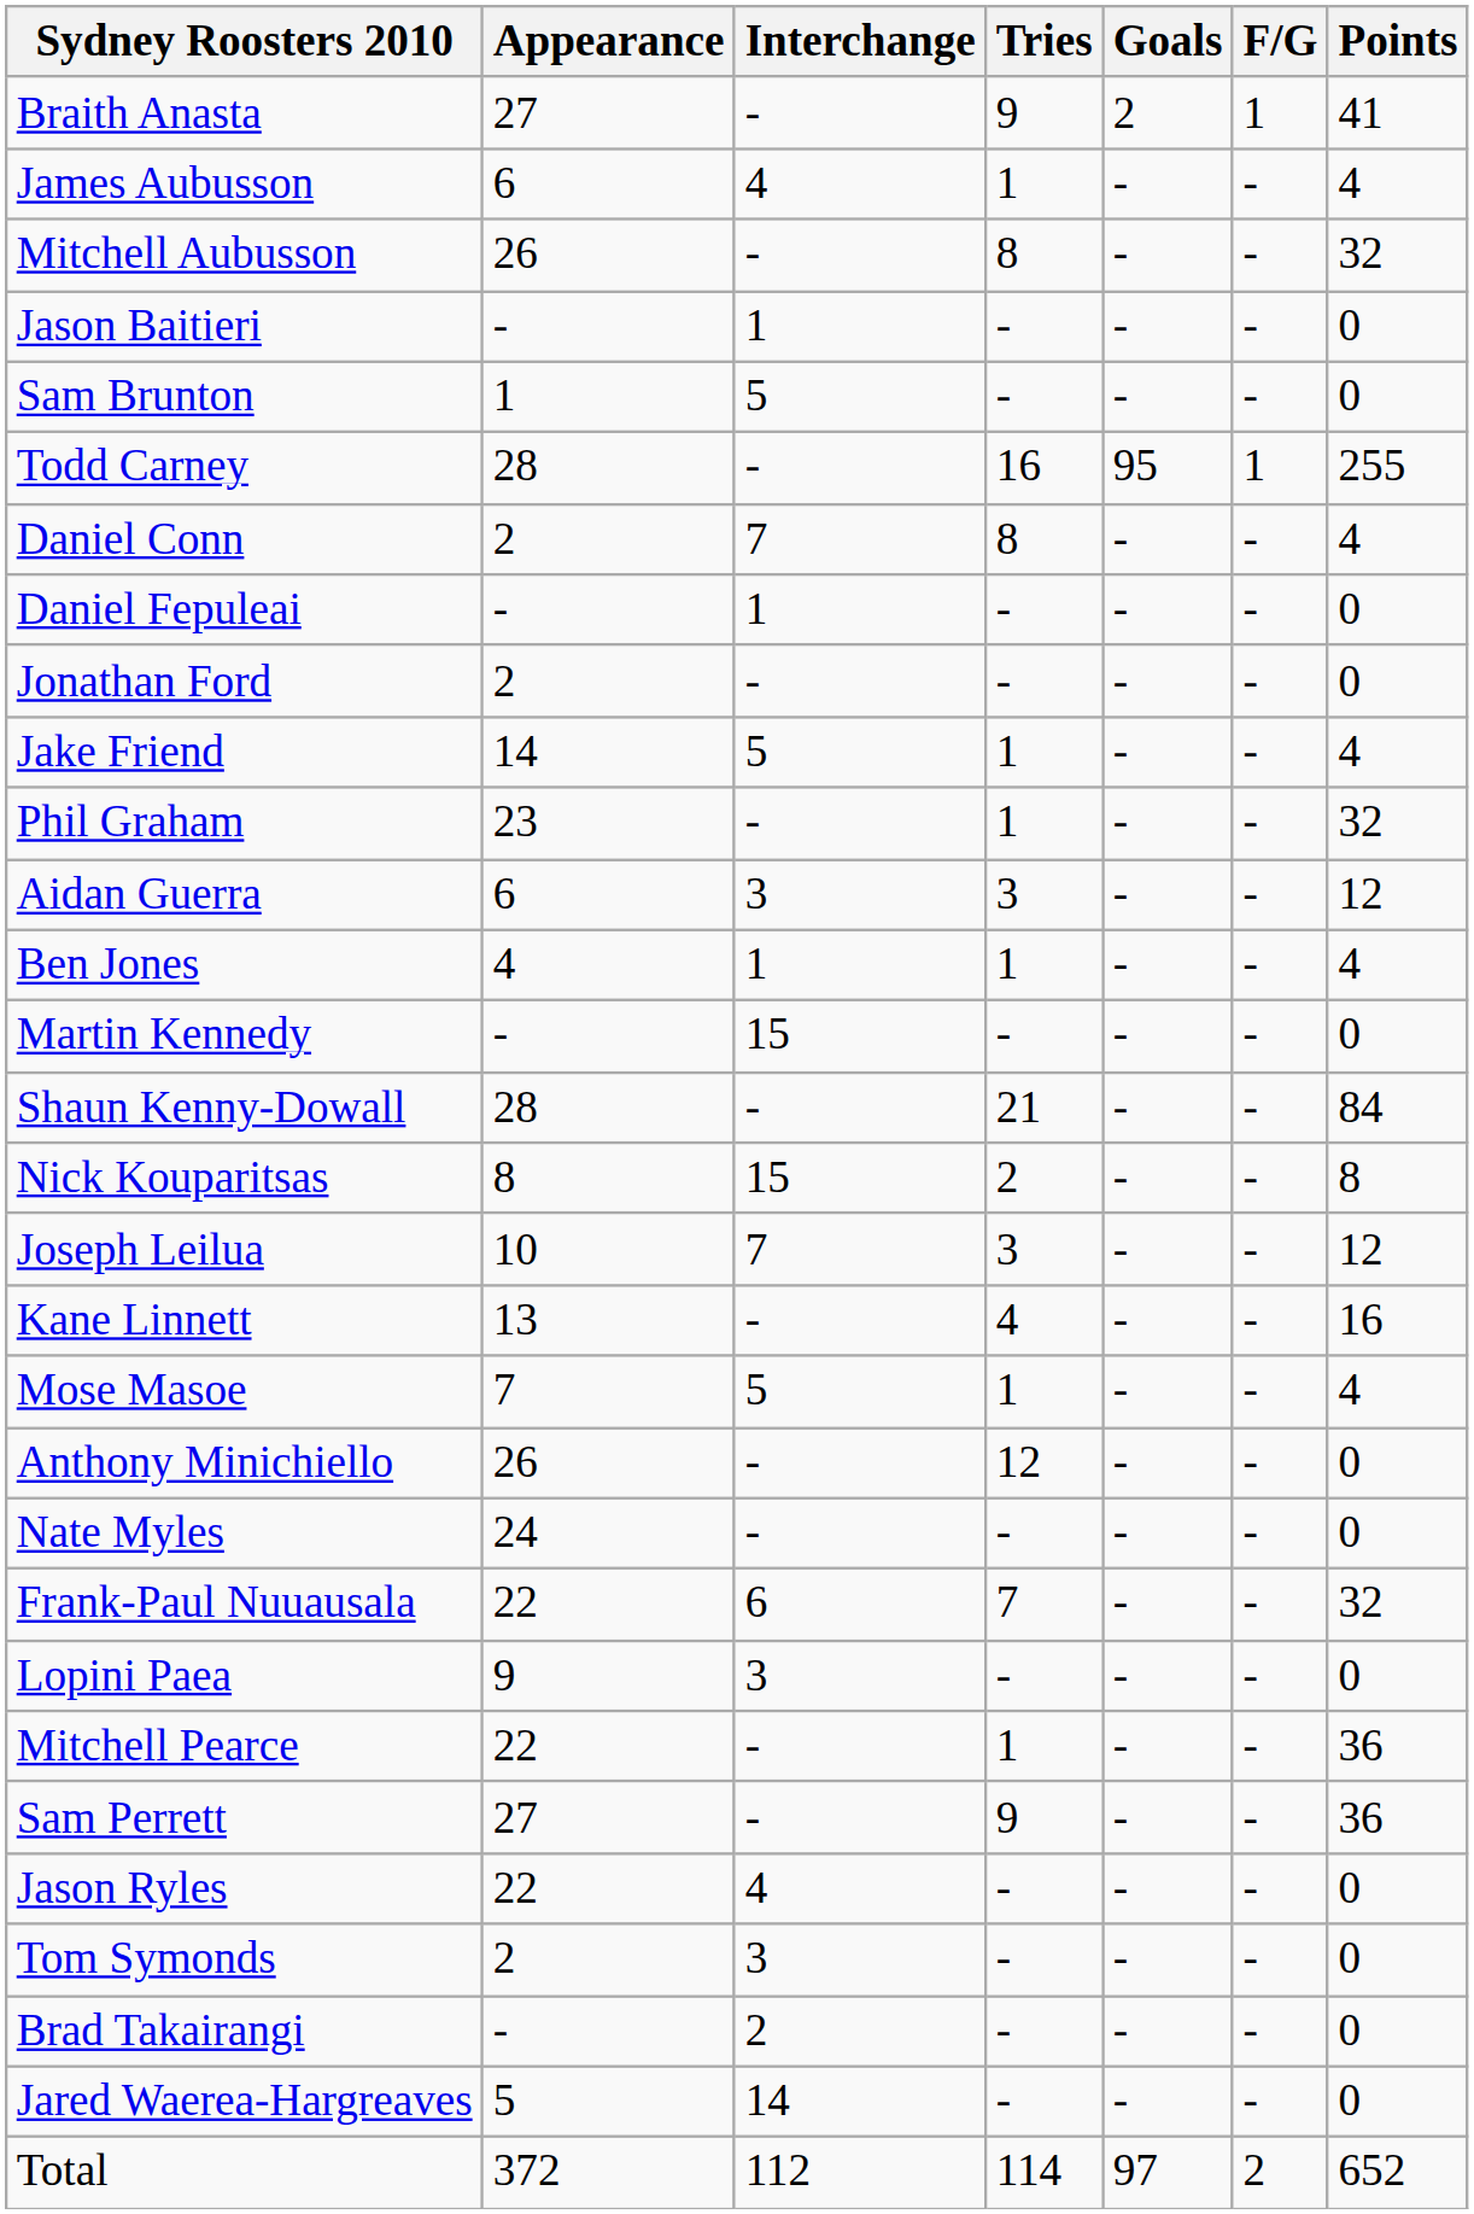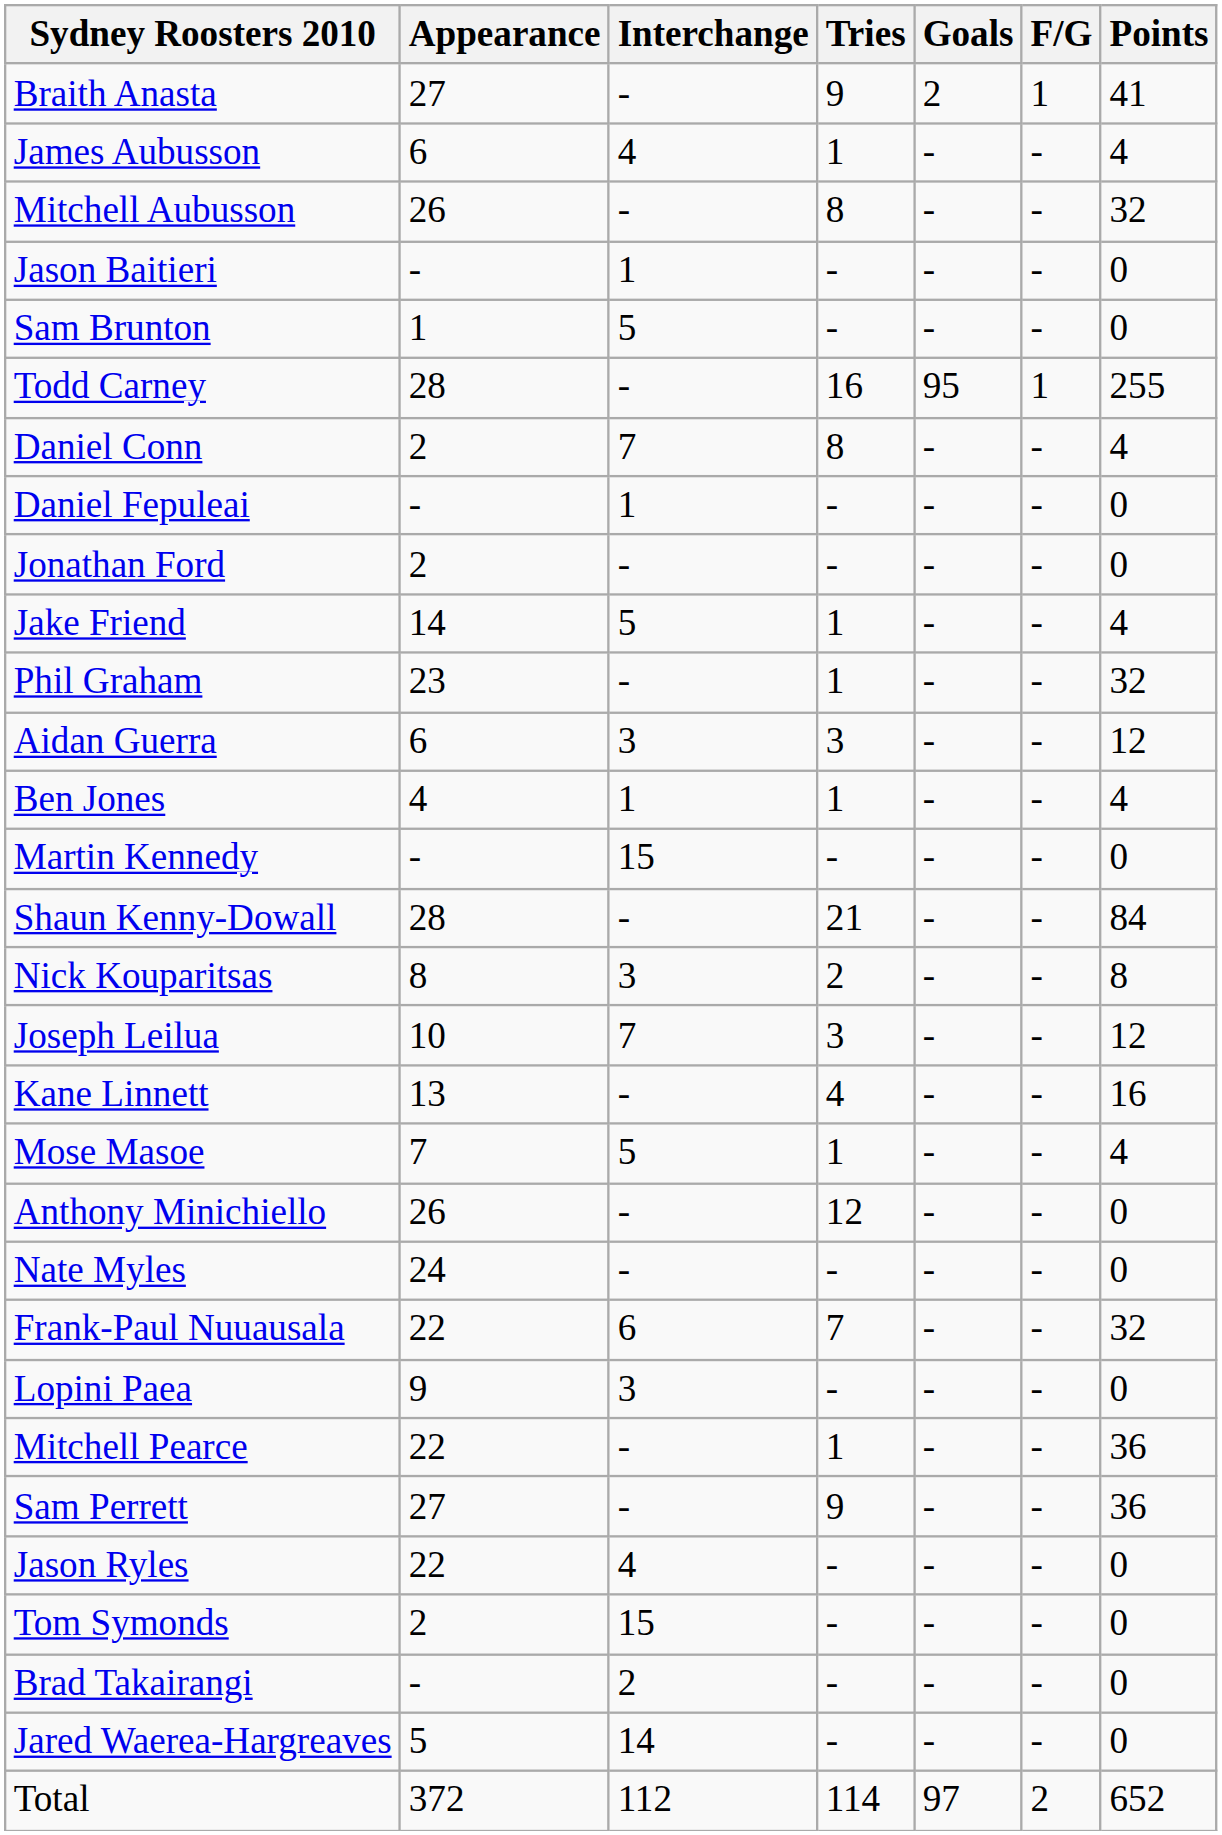 <table class="wikitable">
 <tr>
 <th>Sydney Roosters 2010</th>
 <th>Appearance</th>
 <th>Interchange</th>
 <th>Tries</th>
 <th>Goals</th>
 <th>F/G</th>
 <th>Points</th>
 </tr>
 <tr>
 <td><a href='#'>Braith Anasta</a></td>
 <td>27</td>
 <td>-</td>
 <td>9</td>
 <td>2</td>
 <td>1</td>
 <td>41</td>
 </tr>
 <tr>
 <td><a href='#'>James Aubusson</a></td>
 <td>6</td>
 <td>4</td>
 <td>1</td>
 <td>-</td>
 <td>-</td>
 <td>4</td>
 </tr>
 <tr>
 <td><a href='#'>Mitchell Aubusson</a></td>
 <td>26</td>
 <td>-</td>
 <td>8</td>
 <td>-</td>
 <td>-</td>
 <td>32</td>
 </tr>
 <tr>
 <td><a href='#'>Jason Baitieri</a></td>
 <td>-</td>
 <td>1</td>
 <td>-</td>
 <td>-</td>
 <td>-</td>
 <td>0</td>
 </tr>
 <tr>
 <td><a href='#'>Sam Brunton</a></td>
 <td>1</td>
 <td>5</td>
 <td>-</td>
 <td>-</td>
 <td>-</td>
 <td>0</td>
 </tr>
 <tr>
 <td><a href='#'>Todd Carney</a></td>
 <td>28</td>
 <td>-</td>
 <td>16</td>
 <td>95</td>
 <td>1</td>
 <td>255</td>
 </tr>
 <tr>
 <td><a href='#'>Daniel Conn</a></td>
 <td>2</td>
 <td>7</td>
 <td>8</td>
 <td>-</td>
 <td>-</td>
 <td>4</td>
 </tr>
 <tr>
 <td><a href='#'>Daniel Fepuleai</a></td>
 <td>-</td>
 <td>1</td>
 <td>-</td>
 <td>-</td>
 <td>-</td>
 <td>0</td>
 </tr>
 <tr>
 <td><a href='#'>Jonathan Ford</a></td>
 <td>2</td>
 <td>-</td>
 <td>-</td>
 <td>-</td>
 <td>-</td>
 <td>0</td>
 </tr>
 <tr>
 <td><a href='#'>Jake Friend</a></td>
 <td>14</td>
 <td>5</td>
 <td>1</td>
 <td>-</td>
 <td>-</td>
 <td>4</td>
 </tr>
 <tr>
 <td><a href='#'>Phil Graham</a></td>
 <td>23</td>
 <td>-</td>
 <td>1</td>
 <td>-</td>
 <td>-</td>
 <td>32</td>
 </tr>
 <tr>
 <td><a href='#'>Aidan Guerra</a></td>
 <td>6</td>
 <td>3</td>
 <td>3</td>
 <td>-</td>
 <td>-</td>
 <td>12</td>
 </tr>
 <tr>
 <td><a href='#'>Ben Jones</a></td>
 <td>4</td>
 <td>1</td>
 <td>1</td>
 <td>-</td>
 <td>-</td>
 <td>4</td>
 </tr>
 <tr>
 <td><a href='#'>Martin Kennedy</a></td>
 <td>-</td>
 <td>15</td>
 <td>-</td>
 <td>-</td>
 <td>-</td>
 <td>0</td>
 </tr>
 <tr>
 <td><a href='#'>Shaun Kenny-Dowall</a></td>
 <td>28</td>
 <td>-</td>
 <td>21</td>
 <td>-</td>
 <td>-</td>
 <td>84</td>
 </tr>
 <tr>
 <td><a href='#'>Nick Kouparitsas</a></td>
 <td>8</td>
-<td>15</td>
+<td>3</td>
 <td>2</td>
 <td>-</td>
 <td>-</td>
 <td>8</td>
 </tr>
 <tr>
 <td><a href='#'>Joseph Leilua</a></td>
 <td>10</td>
 <td>7</td>
 <td>3</td>
 <td>-</td>
 <td>-</td>
 <td>12</td>
 </tr>
 <tr>
 <td><a href='#'>Kane Linnett</a></td>
 <td>13</td>
 <td>-</td>
 <td>4</td>
 <td>-</td>
 <td>-</td>
 <td>16</td>
 </tr>
 <tr>
 <td><a href='#'>Mose Masoe</a></td>
 <td>7</td>
 <td>5</td>
 <td>1</td>
 <td>-</td>
 <td>-</td>
 <td>4</td>
 </tr>
 <tr>
 <td><a href='#'>Anthony Minichiello</a></td>
 <td>26</td>
 <td>-</td>
 <td>12</td>
 <td>-</td>
 <td>-</td>
 <td>0</td>
 </tr>
 <tr>
 <td><a href='#'>Nate Myles</a></td>
 <td>24</td>
 <td>-</td>
 <td>-</td>
 <td>-</td>
 <td>-</td>
 <td>0</td>
 </tr>
 <tr>
 <td><a href='#'>Frank-Paul Nuuausala</a></td>
 <td>22</td>
 <td>6</td>
 <td>7</td>
 <td>-</td>
 <td>-</td>
 <td>32</td>
 </tr>
 <tr>
 <td><a href='#'>Lopini Paea</a></td>
 <td>9</td>
 <td>3</td>
 <td>-</td>
 <td>-</td>
 <td>-</td>
 <td>0</td>
 </tr>
 <tr>
 <td><a href='#'>Mitchell Pearce</a></td>
 <td>22</td>
 <td>-</td>
 <td>1</td>
 <td>-</td>
 <td>-</td>
 <td>36</td>
 </tr>
 <tr>
 <td><a href='#'>Sam Perrett</a></td>
 <td>27</td>
 <td>-</td>
 <td>9</td>
 <td>-</td>
 <td>-</td>
 <td>36</td>
 </tr>
 <tr>
 <td><a href='#'>Jason Ryles</a></td>
 <td>22</td>
 <td>4</td>
 <td>-</td>
 <td>-</td>
 <td>-</td>
 <td>0</td>
 </tr>
 <tr>
 <td><a href='#'>Tom Symonds</a></td>
 <td>2</td>
-<td>3</td>
+<td>15</td>
 <td>-</td>
 <td>-</td>
 <td>-</td>
 <td>0</td>
 </tr>
 <tr>
 <td><a href='#'>Brad Takairangi</a></td>
 <td>-</td>
 <td>2</td>
 <td>-</td>
 <td>-</td>
 <td>-</td>
 <td>0</td>
 </tr>
 <tr>
 <td><a href='#'>Jared Waerea-Hargreaves</a></td>
 <td>5</td>
 <td>14</td>
 <td>-</td>
 <td>-</td>
 <td>-</td>
 <td>0</td>
 </tr>
 <tr>
 <td>Total</td>
 <td>372</td>
 <td>112</td>
 <td>114</td>
 <td>97</td>
 <td>2</td>
 <td>652</td>
 </tr>
 </table>
